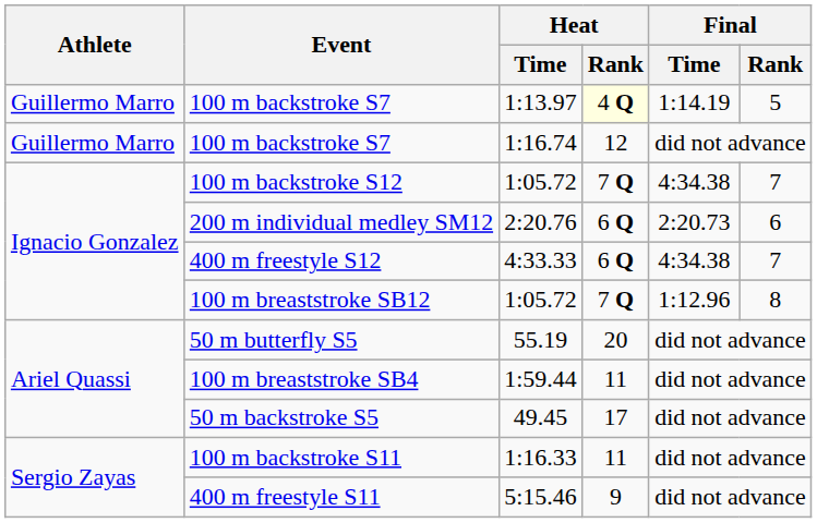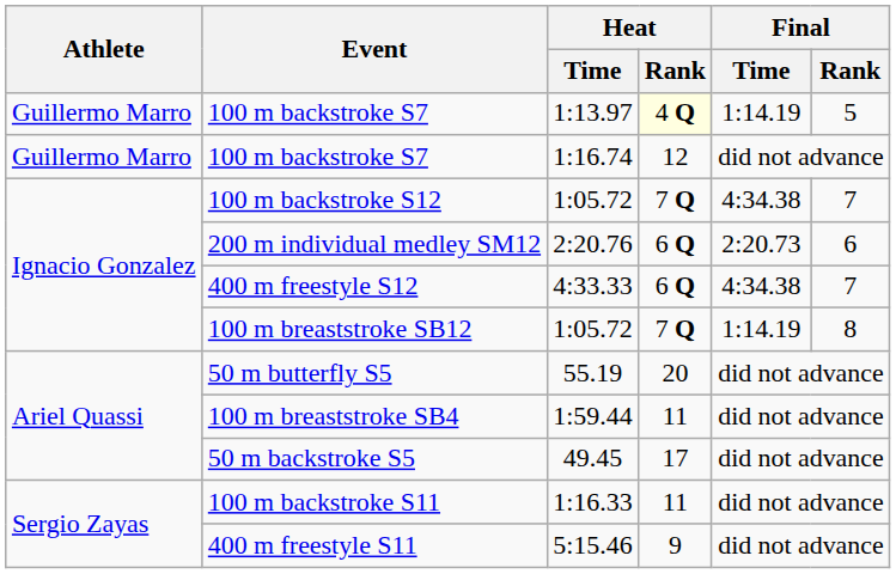 <table class=wikitable style="font-size:90%">
 <tr>
 <th rowspan="2">Athlete</th>
 <th rowspan="2">Event</th>
 <th colspan="2">Heat</th>
 <th colspan="2">Final</th>
 </tr>
 <tr>
 <th>Time</th>
 <th>Rank</th>
 <th>Time</th>
 <th>Rank</th>
 </tr>
 <tr align=center>
 <td align=left><a href='#'>Guillermo Marro</a></td>
 <td align=left><a href='#'>100 m backstroke S7</a></td>
 <td>1:13.97</td>
 <td style="background: lightyellow;">4 <strong>Q</strong></td>
 <td>1:14.19</td>
 <td>5</td>
 </tr>
 <tr align=center>
 <td align=left><a href='#'>Guillermo Marro</a></td>
 <td align=left><a href='#'>100 m backstroke S7</a></td>
 <td>1:16.74</td>
 <td>12</td>
 <td colspan=2>did not advance</td>
 </tr>
 <tr align=center>
 <td align=left rowspan="4"><a href='#'>Ignacio Gonzalez</a></td>
 <td align=left><a href='#'>100 m backstroke S12</a></td>
 <td>1:05.72</td>
 <td>7 <strong>Q</strong></td>
 <td>4:34.38</td>
 <td>7</td>
 </tr>
 <tr align=center>
 <td align=left><a href='#'>200 m individual medley SM12</a></td>
 <td>2:20.76</td>
 <td>6 <strong>Q</strong></td>
 <td>2:20.73</td>
 <td>6</td>
 </tr>
 <tr align=center>
 <td align=left><a href='#'>400 m freestyle S12</a></td>
 <td>4:33.33</td>
 <td>6 <strong>Q</strong></td>
 <td>4:34.38</td>
 <td>7</td>
 </tr>
 <tr align=center>
 <td align=left><a href='#'>100 m breaststroke SB12</a></td>
 <td>1:05.72</td>
 <td>7 <strong>Q</strong></td>
-<td>1:12.96</td>
+<td>1:14.19</td>
 <td>8</td>
 </tr>
 <tr align=center>
 <td align=left rowspan="3"><a href='#'>Ariel Quassi</a></td>
 <td align=left><a href='#'>50 m butterfly S5</a></td>
 <td>55.19</td>
 <td>20</td>
 <td colspan=2>did not advance</td>
 </tr>
 <tr align=center>
 <td align=left><a href='#'>100 m breaststroke SB4</a></td>
 <td>1:59.44</td>
 <td>11</td>
 <td colspan=2>did not advance</td>
 </tr>
 <tr align=center>
 <td align=left><a href='#'>50 m backstroke S5</a></td>
 <td>49.45</td>
 <td>17</td>
 <td colspan=2>did not advance</td>
 </tr>
 <tr align=center>
 <td align=left rowspan="2"><a href='#'>Sergio Zayas</a></td>
 <td align=left><a href='#'>100 m backstroke S11</a></td>
 <td>1:16.33</td>
 <td>11</td>
 <td colspan=2>did not advance</td>
 </tr>
 <tr align=center>
 <td align=left><a href='#'>400 m freestyle S11</a></td>
 <td>5:15.46</td>
 <td>9</td>
 <td colspan=2>did not advance</td>
 </tr>
 </table>
